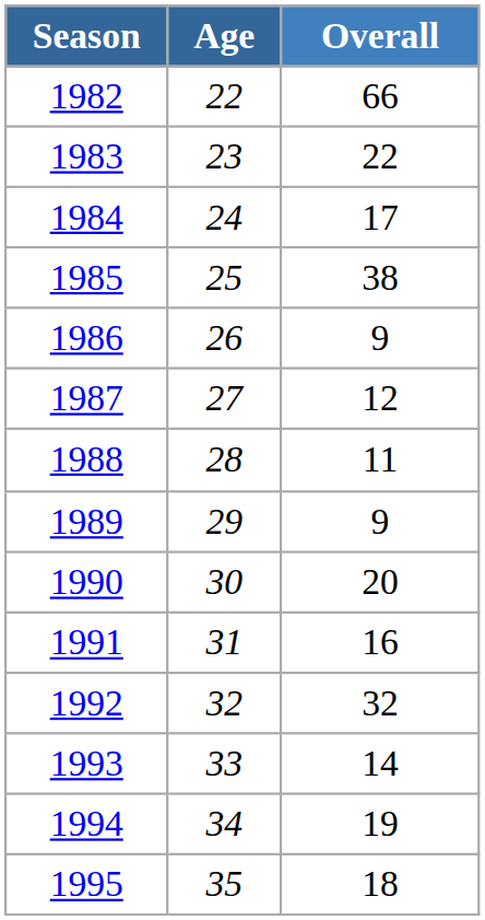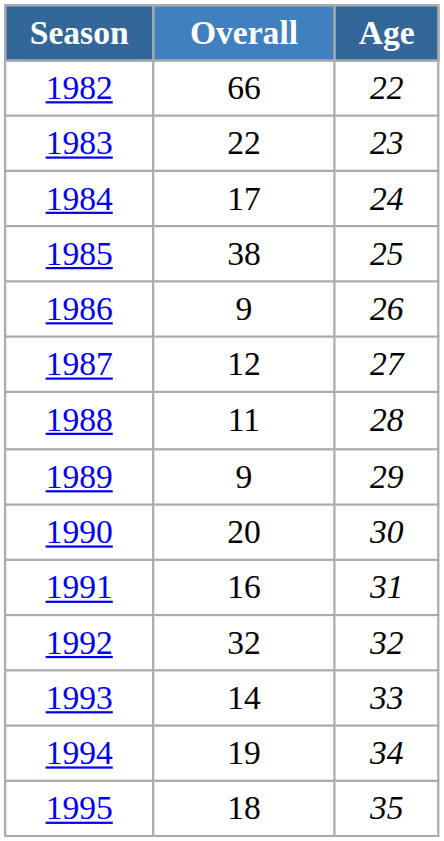 <table class="wikitable" style="font-size:95%; text-align:center; border:grey solid 1px; border-collapse:collapse; background:#ffffff;">
 <tr>
 <th style="background-color:#369; color:white; width:60px;"> Season </th>
+<th style="background-color:#4180be; color:white; width:75px;">Overall</th>
 <th style="background-color:#369; color:white; width:40px;"> Age </th>
-<th style="background-color:#4180be; color:white; width:75px;">Overall</th>
 </tr>
 <tr>
 <td><a href='#'>1982</a></td>
+<td>66</td>
 <td><em>22</em></td>
-<td>66</td>
 </tr>
 <tr>
 <td><a href='#'>1983</a></td>
+<td>22</td>
 <td><em>23</em></td>
-<td>22</td>
 </tr>
 <tr>
 <td><a href='#'>1984</a></td>
+<td>17</td>
 <td><em>24</em></td>
-<td>17</td>
 </tr>
 <tr>
 <td><a href='#'>1985</a></td>
+<td>38</td>
 <td><em>25</em></td>
-<td>38</td>
 </tr>
 <tr>
 <td><a href='#'>1986</a></td>
+<td>9</td>
 <td><em>26</em></td>
-<td>9</td>
 </tr>
 <tr>
 <td><a href='#'>1987</a></td>
+<td>12</td>
 <td><em>27</em></td>
-<td>12</td>
 </tr>
 <tr>
 <td><a href='#'>1988</a></td>
+<td>11</td>
 <td><em>28</em></td>
-<td>11</td>
 </tr>
 <tr>
 <td><a href='#'>1989</a></td>
+<td>9</td>
 <td><em>29</em></td>
-<td>9</td>
 </tr>
 <tr>
 <td><a href='#'>1990</a></td>
+<td>20</td>
 <td><em>30</em></td>
-<td>20</td>
 </tr>
 <tr>
 <td><a href='#'>1991</a></td>
+<td>16</td>
 <td><em>31</em></td>
-<td>16</td>
 </tr>
 <tr>
 <td><a href='#'>1992</a></td>
+<td>32</td>
 <td><em>32</em></td>
-<td>32</td>
 </tr>
 <tr>
 <td><a href='#'>1993</a></td>
+<td>14</td>
 <td><em>33</em></td>
-<td>14</td>
 </tr>
 <tr>
 <td><a href='#'>1994</a></td>
+<td>19</td>
 <td><em>34</em></td>
-<td>19</td>
 </tr>
 <tr>
 <td><a href='#'>1995</a></td>
+<td>18</td>
 <td><em>35</em></td>
-<td>18</td>
 </tr>
 </table>
